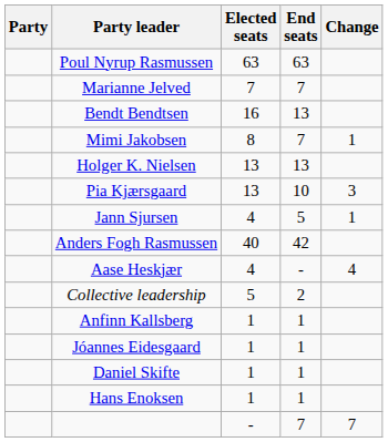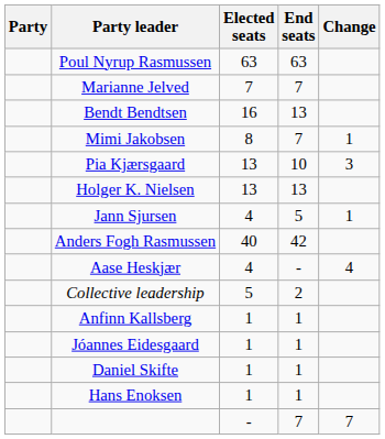 <table class="wikitable sortable" style="text-align: center;">
 <tr>
 <th>Party</th>
 <th>Party leader</th>
 <th>Elected<br>seats</th>
 <th>End<br>seats</th>
 <th>Change</th>
 </tr>
 <tr>
 <td data-sort-value="A" style="text-align: left;"></td>
 <td><a href='#'>Poul Nyrup Rasmussen</a></td>
 <td>63</td>
 <td>63</td>
 <td data-sort-value="0"></td>
 </tr>
 <tr>
 <td data-sort-value="B" style="text-align: left;"></td>
 <td><a href='#'>Marianne Jelved</a></td>
 <td>7</td>
 <td>7</td>
 <td data-sort-value="0"></td>
 </tr>
 <tr>
 <td data-sort-value="C" style="text-align: left;"></td>
 <td><a href='#'>Bendt Bendtsen</a></td>
 <td>16</td>
 <td>13</td>
 <td data-sort-value="0"></td>
 </tr>
 <tr>
 <td data-sort-value="D" style="text-align: left;"></td>
 <td><a href='#'>Mimi Jakobsen</a></td>
 <td>8</td>
 <td>7</td>
 <td data-sort-value="-1"> 1</td>
 </tr>
 <tr>
+<td data-sort-value="O" style="text-align: left;"></td>
+<td><a href='#'>Pia Kjærsgaard</a></td>
+<td>13</td>
+<td>10</td>
+<td data-sort-value="-3"> 3</td>
+</tr>
+<tr>
 <td data-sort-value="F" style="text-align: left;"></td>
 <td><a href='#'>Holger K. Nielsen</a></td>
 <td>13</td>
 <td>13</td>
 <td data-sort-value="0"></td>
-</tr>
-<tr>
-<td data-sort-value="O" style="text-align: left;"></td>
-<td><a href='#'>Pia Kjærsgaard</a></td>
-<td>13</td>
-<td>10</td>
-<td data-sort-value="-3"> 3</td>
 </tr>
 <tr>
 <td data-sort-value="Q" style="text-align: left;"></td>
 <td><a href='#'>Jann Sjursen</a></td>
 <td>4</td>
 <td>5</td>
 <td data-sort-value="1"> 1</td>
 </tr>
 <tr>
 <td data-sort-value="V" style="text-align: left;"></td>
 <td><a href='#'>Anders Fogh Rasmussen</a></td>
 <td>40</td>
 <td>42</td>
 <td data-sort-value="0"></td>
 </tr>
 <tr>
 <td data-sort-value="Z" style="text-align: left;"></td>
 <td><a href='#'>Aase Heskjær</a></td>
 <td>4</td>
 <td>-</td>
 <td data-sort-value="-4"> 4</td>
 </tr>
 <tr>
 <td data-sort-value="ZA" style="text-align: left;"></td>
 <td><em>Collective leadership</em></td>
 <td>5</td>
 <td>2</td>
 <td data-sort-value="0"></td>
 </tr>
 <tr>
 <td data-sort-value="FF" style="text-align: left;"></td>
 <td><a href='#'>Anfinn Kallsberg</a></td>
 <td>1</td>
 <td>1</td>
 <td data-sort-value="0"></td>
 </tr>
 <tr>
 <td data-sort-value="JF" style="text-align: left;"></td>
 <td><a href='#'>Jóannes Eidesgaard</a></td>
 <td>1</td>
 <td>1</td>
 <td data-sort-value="0"></td>
 </tr>
 <tr>
 <td data-sort-value="AT" style="text-align: left;"></td>
 <td><a href='#'>Daniel Skifte</a></td>
 <td>1</td>
 <td>1</td>
 <td data-sort-value="0"></td>
 </tr>
 <tr>
 <td data-sort-value="SI" style="text-align: left;"></td>
 <td><a href='#'>Hans Enoksen</a></td>
 <td>1</td>
 <td>1</td>
 <td data-sort-value="0"></td>
 </tr>
 <tr>
 <td data-sort-value="ZZZZ" style="text-align: left;"></td>
 <td></td>
 <td>-</td>
 <td>7</td>
 <td data-sort-value="5"> 7</td>
 </tr>
 </table>
